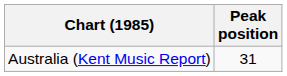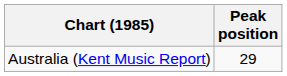 <table class="wikitable">
 <tr>
 <th>Chart (1985)</th>
 <th>Peak <br> position</th>
 </tr>
 <tr>
 <td>Australia (<a href='#'>Kent Music Report</a>)</td>
-<td style="text-align:center;">31</td>
+<td style="text-align:center;">29</td>
 </tr>
 </table>
